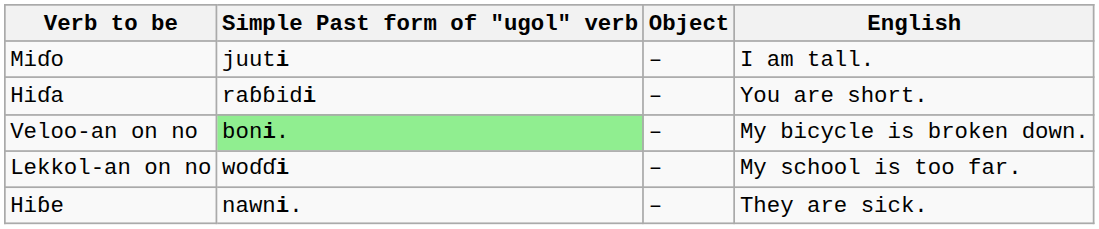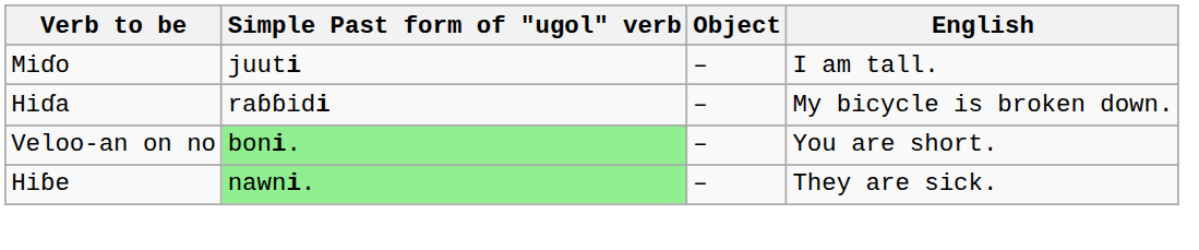 <table class="wikitable">
 <tr>
 <th>Verb to be</th>
 <th>Simple Past form of "ugol" verb</th>
 <th>Object</th>
 <th>English</th>
 </tr>
 <tr>
 <td>Miɗo</td>
 <td>juut<strong>i</strong></td>
 <td>–</td>
 <td>I am tall.</td>
 </tr>
 <tr>
 <td>Hiɗa</td>
 <td>raɓɓid<strong>i</strong></td>
 <td>–</td>
-<td>You are short.</td>
+<td>My bicycle is broken down.</td>
 </tr>
 <tr>
 <td>Veloo-an on no</td>
 <td style="background: lightgreen;">bon<strong>i</strong>.</td>
 <td>–</td>
-<td>My bicycle is broken down.</td>
-</tr>
-<tr>
-<td>Lekkol-an on no</td>
-<td>woɗɗ<strong>i</strong></td>
-<td>–</td>
-<td>My school is too far.</td>
+<td>You are short.</td>
 </tr>
 <tr>
 <td>Hiɓe</td>
-<td>nawn<strong>i</strong>.</td>
+<td style="background: lightgreen;">nawn<strong>i</strong>.</td>
 <td>–</td>
 <td>They are sick.</td>
 </tr>
 </table>
